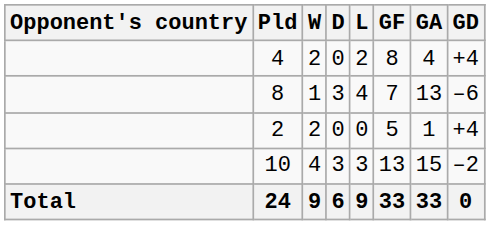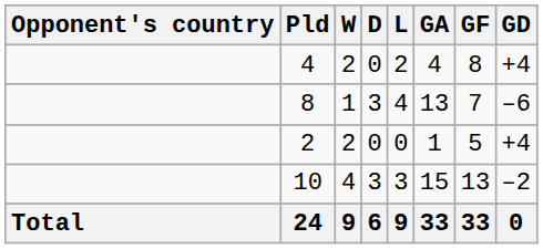 <table class="wikitable sortable" style="text-align:center;">
 <tr>
 <th>Opponent's country</th>
 <th>Pld</th>
 <th>W</th>
 <th>D</th>
 <th>L</th>
+<th>GA</th>
 <th>GF</th>
-<th>GA</th>
 <th>GD</th>
 </tr>
 <tr>
 <td style="text-align:left;"></td>
 <td>4</td>
 <td>2</td>
 <td>0</td>
 <td>2</td>
+<td>4</td>
 <td>8</td>
-<td>4</td>
 <td>+4</td>
 </tr>
 <tr>
 <td style="text-align:left;"></td>
 <td>8</td>
 <td>1</td>
 <td>3</td>
 <td>4</td>
+<td>13</td>
 <td>7</td>
-<td>13</td>
 <td>–6</td>
 </tr>
 <tr>
 <td style="text-align:left;"></td>
 <td>2</td>
 <td>2</td>
 <td>0</td>
 <td>0</td>
+<td>1</td>
 <td>5</td>
-<td>1</td>
 <td>+4</td>
 </tr>
 <tr>
 <td style="text-align:left;"></td>
 <td>10</td>
 <td>4</td>
 <td>3</td>
 <td>3</td>
+<td>15</td>
 <td>13</td>
-<td>15</td>
 <td>–2</td>
 </tr>
 <tr>
 <th style="text-align:left;"><strong>Total</strong></th>
 <th><strong>24</strong></th>
 <th><strong>9</strong></th>
 <th><strong>6</strong></th>
 <th><strong>9</strong></th>
 <th><strong>33</strong></th>
 <th><strong>33</strong></th>
 <th><strong>0</strong></th>
 </tr>
 </table>
